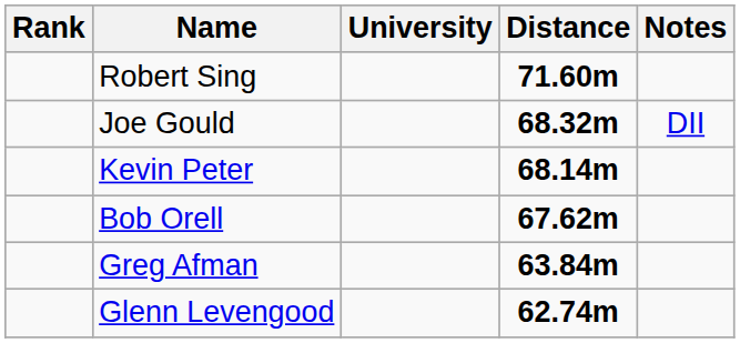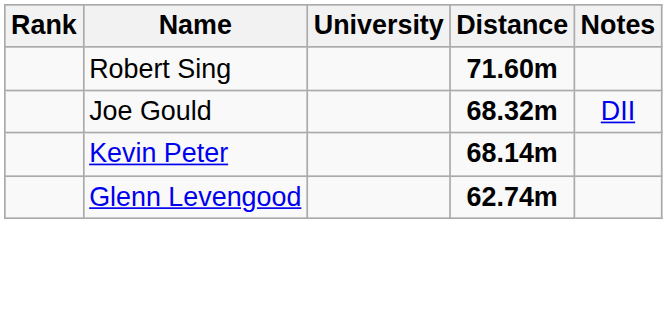 <table class="wikitable sortable" style="text-align:center">
 <tr>
 <th>Rank</th>
 <th>Name</th>
 <th>University</th>
 <th>Distance</th>
 <th>Notes</th>
 </tr>
 <tr>
 <td></td>
 <td align=left>Robert Sing</td>
 <td></td>
 <td><strong>71.60m</strong></td>
 <td></td>
 </tr>
 <tr>
 <td></td>
 <td align=left>Joe Gould</td>
 <td></td>
 <td><strong>68.32m</strong></td>
 <td><a href='#'>DII</a></td>
 </tr>
 <tr>
 <td></td>
 <td align=left><a href='#'>Kevin Peter</a></td>
 <td></td>
 <td><strong>68.14m</strong></td>
 <td></td>
 </tr>
 <tr>
 <td></td>
-<td align=left><a href='#'>Bob Orell</a></td>
-<td></td>
-<td><strong>67.62m</strong></td>
-<td></td>
-</tr>
-<tr>
-<td></td>
-<td align=left><a href='#'>Greg Afman</a></td>
-<td></td>
-<td><strong>63.84m</strong></td>
-<td></td>
-</tr>
-<tr>
-<td></td>
 <td align=left><a href='#'>Glenn Levengood</a></td>
 <td></td>
 <td><strong>62.74m</strong></td>
 <td></td>
 </tr>
 </table>
